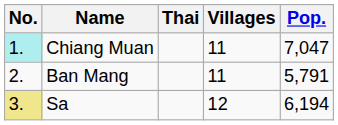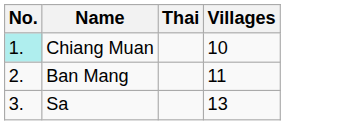 <table class="wikitable sortable">
 <tr>
 <th>No.</th>
 <th>Name</th>
 <th>Thai</th>
 <th>Villages</th>
-<th><a href='#'>Pop.</a></th>
 </tr>
 <tr>
 <td style="background: paleturquoise;">1.</td>
 <td>Chiang Muan</td>
 <td></td>
-<td>11</td>
-<td>7,047</td>
+<td>10</td>
 </tr>
 <tr>
 <td>2.</td>
 <td>Ban Mang</td>
 <td></td>
 <td>11</td>
-<td>5,791</td>
 </tr>
 <tr>
-<td style="background: khaki;">3.</td>
+<td>3.</td>
 <td>Sa</td>
 <td></td>
-<td>12</td>
-<td>6,194</td>
+<td>13</td>
 </tr>
 </table>
